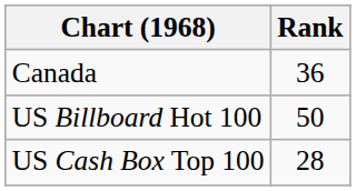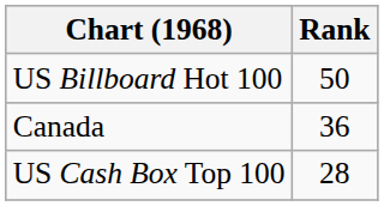 <table class="wikitable sortable">
 <tr>
 <th align="left">Chart (1968)</th>
 <th style="text-align:center;">Rank</th>
 </tr>
 <tr>
+<td>US <em>Billboard</em> Hot 100</td>
+<td style="text-align:center;">50</td>
+</tr>
+<tr>
 <td>Canada</td>
 <td style="text-align:center;">36</td>
-</tr>
-<tr>
-<td>US <em>Billboard</em> Hot 100</td>
-<td style="text-align:center;">50</td>
 </tr>
 <tr>
 <td>US <em>Cash Box</em> Top 100</td>
 <td style="text-align:center;">28</td>
 </tr>
 </table>
